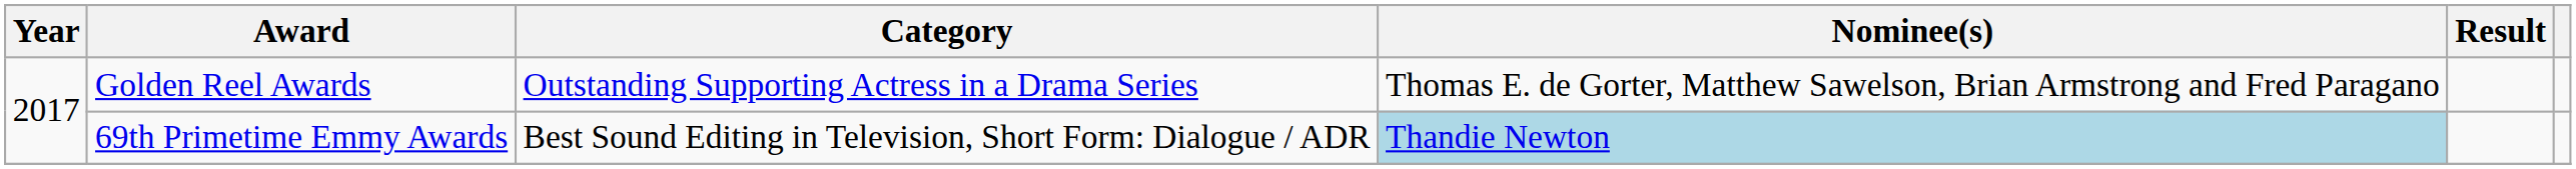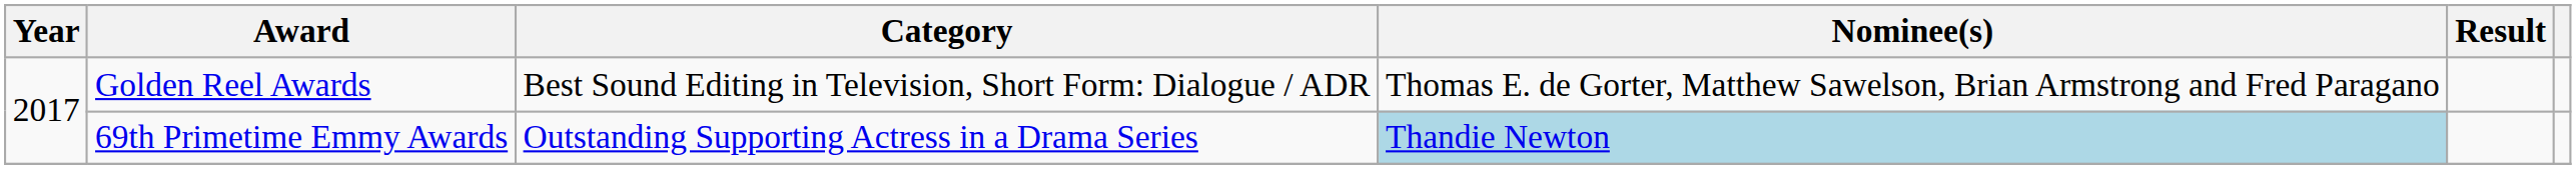 <table class="wikitable sortable plainrowheaders">
 <tr>
 <th>Year</th>
 <th>Award</th>
 <th>Category</th>
 <th>Nominee(s)</th>
 <th>Result</th>
 <th class="unsortable"></th>
 </tr>
 <tr>
 <td rowspan="2">2017</td>
 <td><a href='#'>Golden Reel Awards</a></td>
-<td scope="row"><a href='#'>Outstanding Supporting Actress in a Drama Series</a></td>
+<td scope="row">Best Sound Editing in Television, Short Form: Dialogue / ADR</td>
 <td scope="row">Thomas E. de Gorter, Matthew Sawelson, Brian Armstrong and Fred Paragano</td>
 <td></td>
 <td></td>
 </tr>
 <tr>
 <td><a href='#'>69th Primetime Emmy Awards</a></td>
-<td scope="row">Best Sound Editing in Television, Short Form: Dialogue / ADR</td>
+<td scope="row"><a href='#'>Outstanding Supporting Actress in a Drama Series</a></td>
 <td scope="row" style="background: lightblue;"><a href='#'>Thandie Newton</a></td>
 <td></td>
 <td></td>
 </tr>
 <tr>
 </tr>
 </table>
